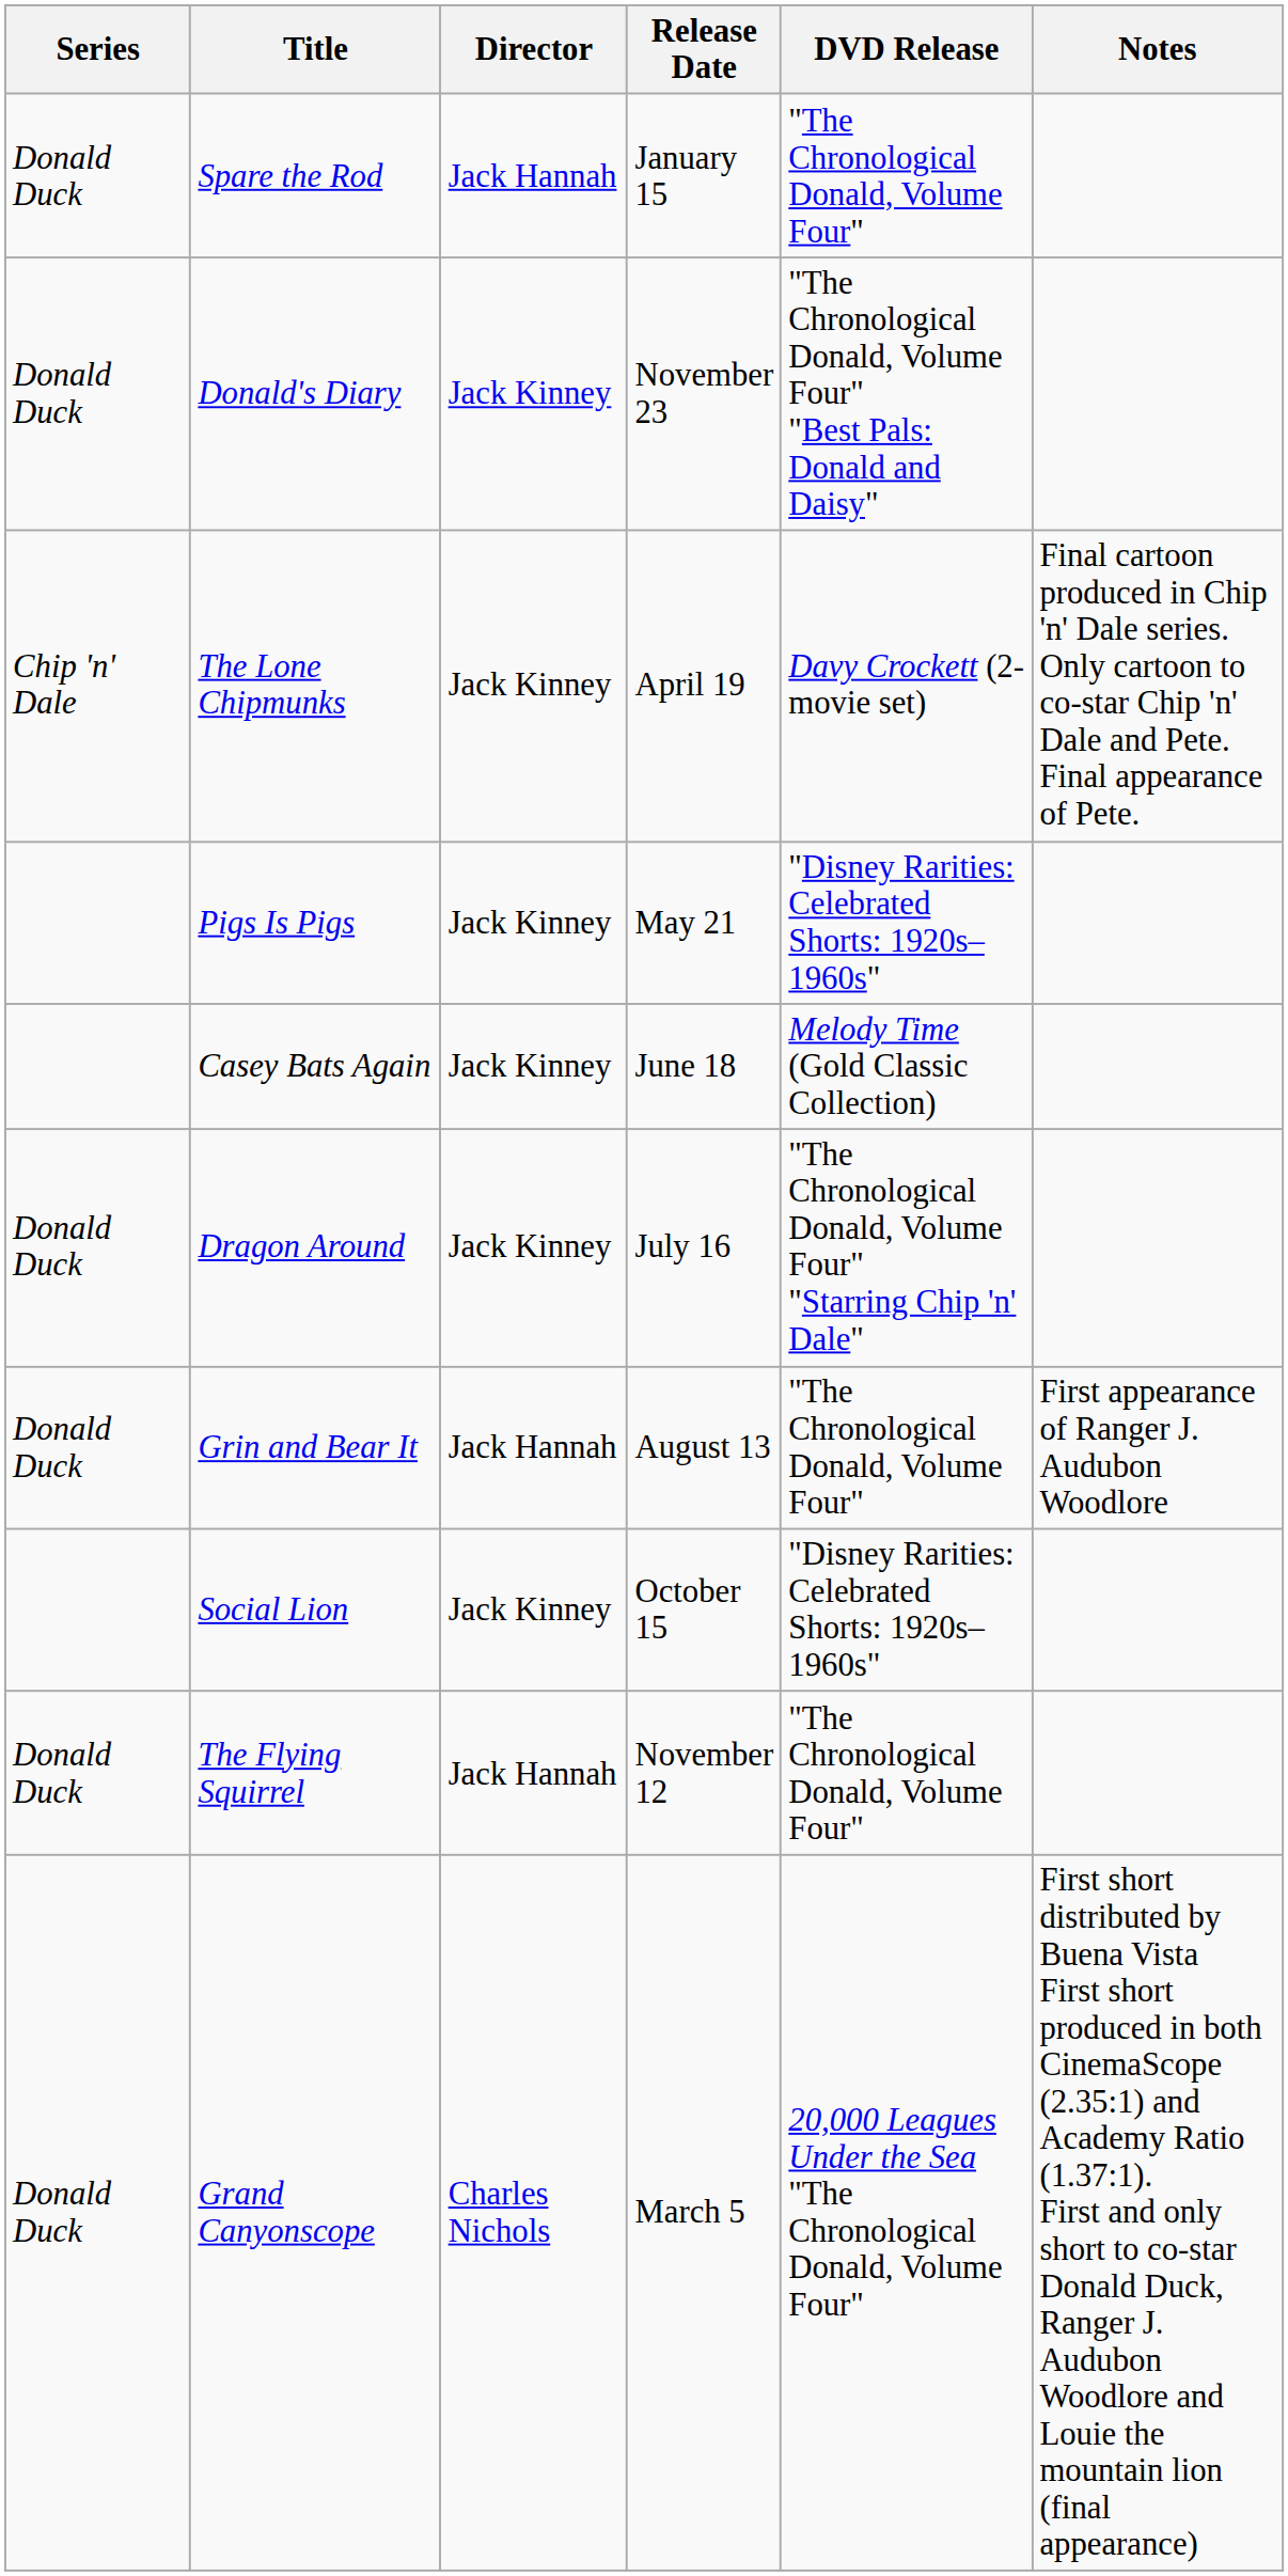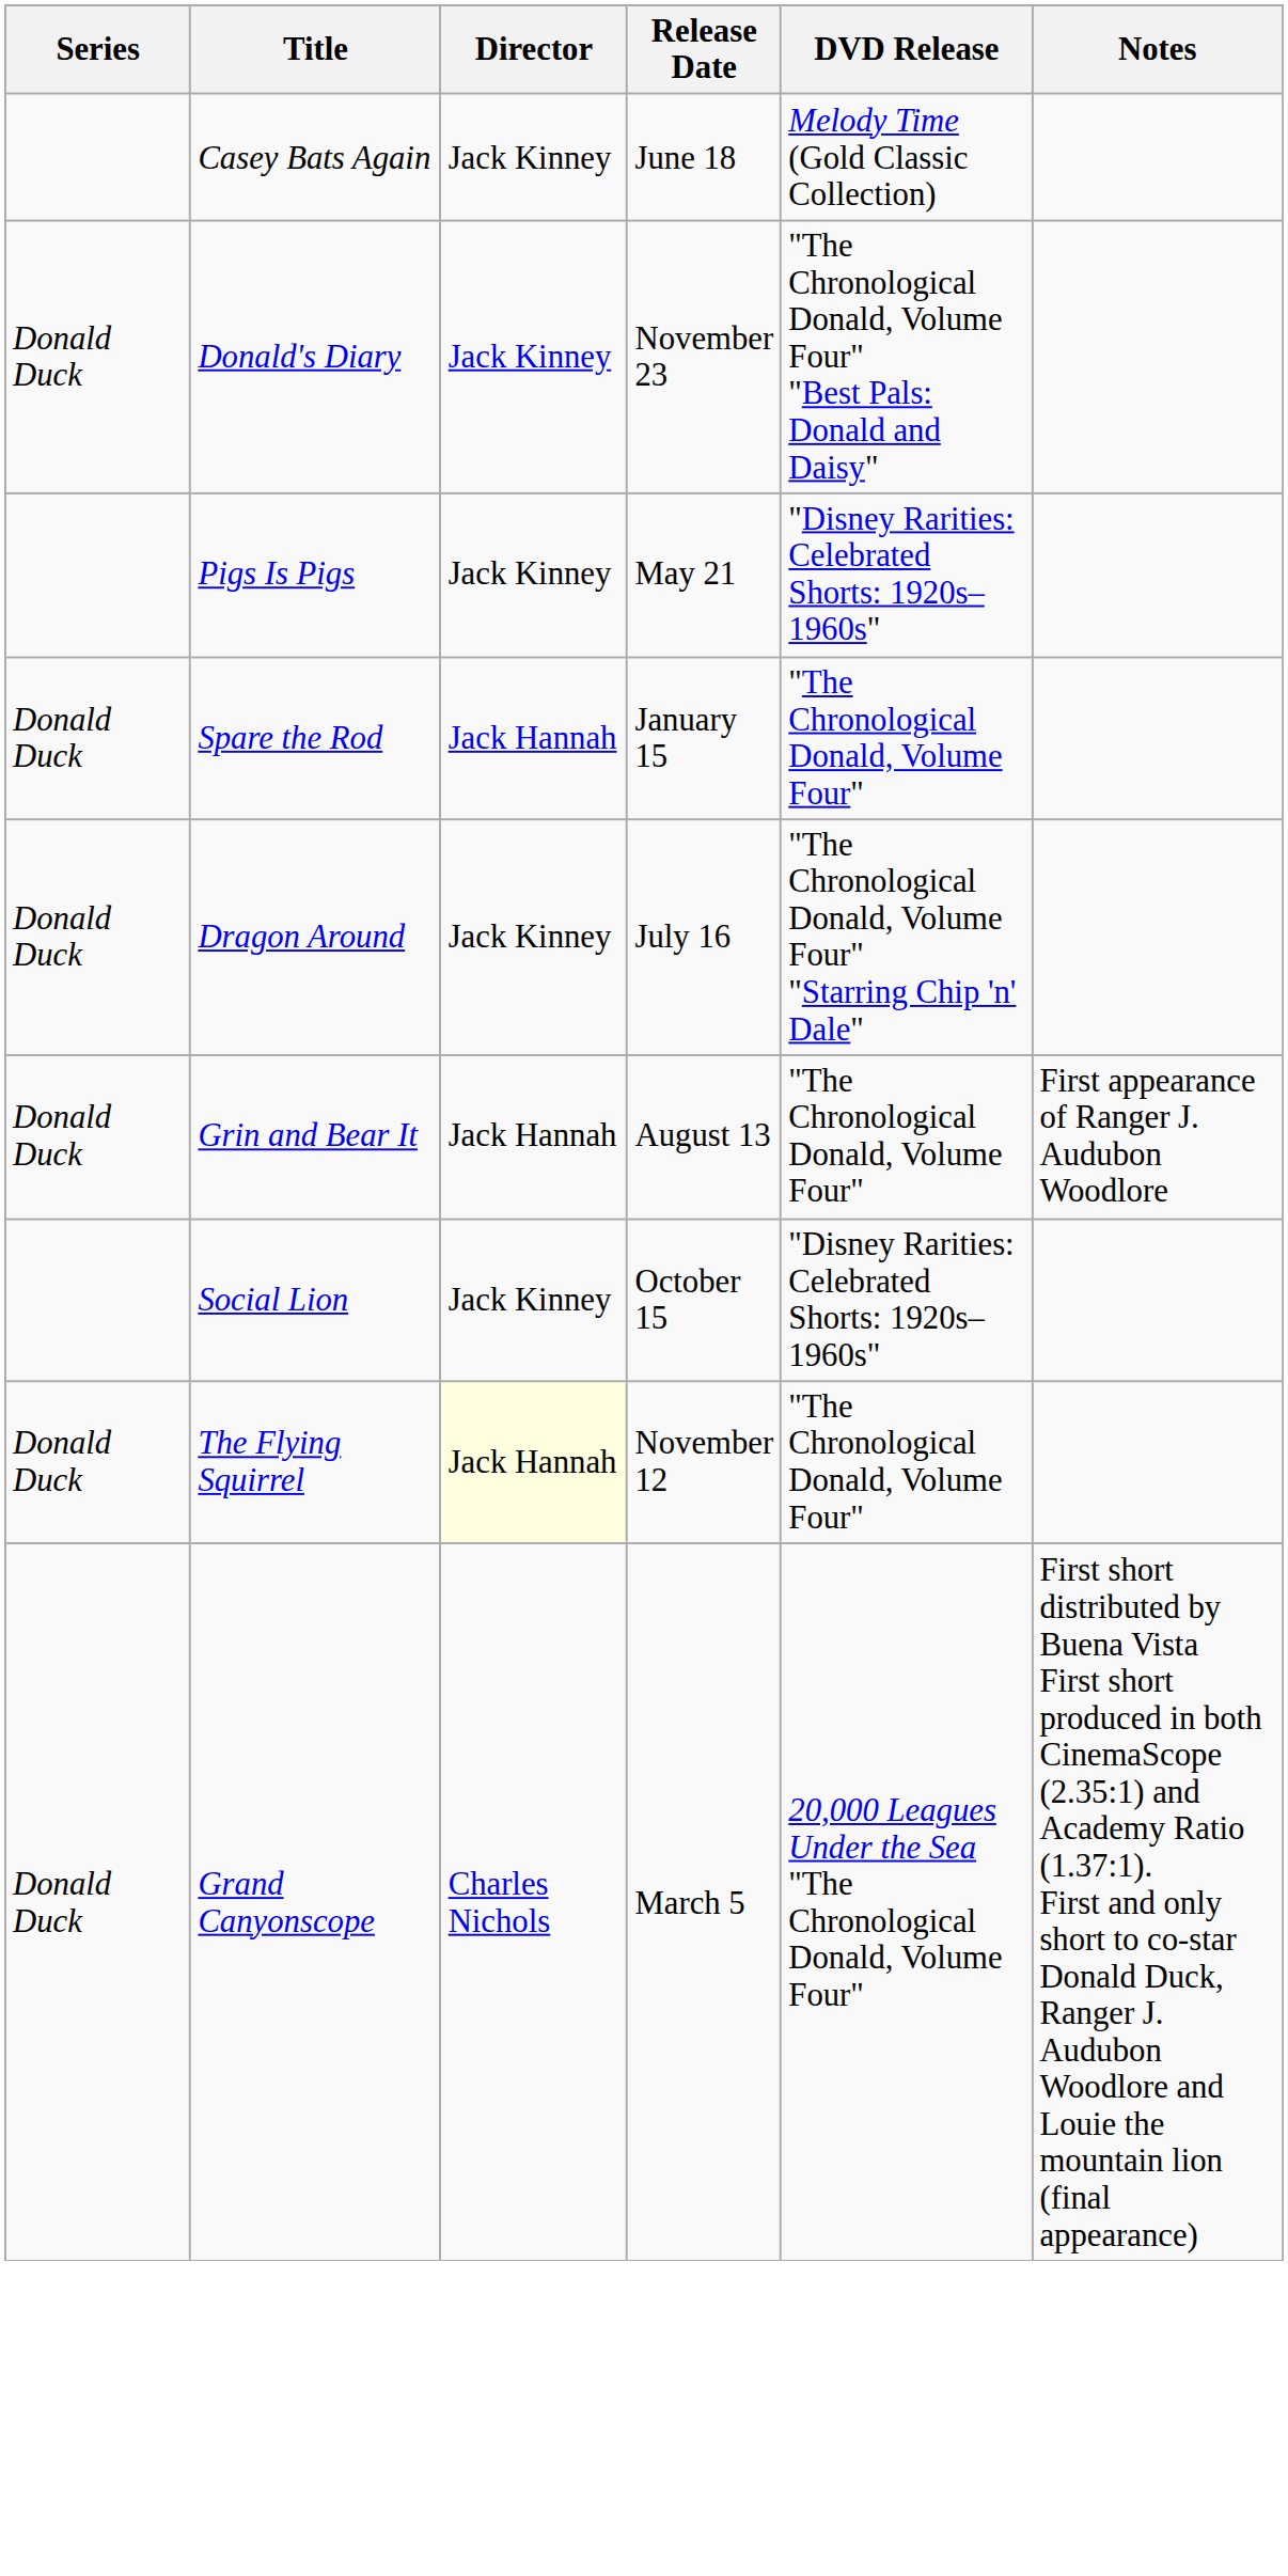 <table class="wikitable" style="width:100%;">
 <tr>
 <th style="width:15%;">Series</th>
 <th style="width:20%;">Title</th>
 <th style="width:15%;">Director</th>
 <th style="width:10%;">Release Date</th>
 <th style="width:20%;">DVD Release</th>
 <th style="width:20%;">Notes</th>
 </tr>
 <tr>
-<td><em>Donald Duck</em></td>
-<td><em><a href='#'>Spare the Rod</a></em></td>
-<td><a href='#'>Jack Hannah</a></td>
-<td>January 15</td>
-<td>"<a href='#'>The Chronological Donald, Volume Four</a>"</td>
+<td></td>
+<td><em>Casey Bats Again</em></td>
+<td>Jack Kinney</td>
+<td>June 18</td>
+<td><em><a href='#'>Melody Time</a></em> (Gold Classic Collection)</td>
 <td></td>
 </tr>
 <tr>
 <td><em>Donald Duck</em></td>
 <td><em><a href='#'>Donald's Diary</a></em></td>
 <td><a href='#'>Jack Kinney</a></td>
 <td>November 23</td>
 <td>"The Chronological Donald, Volume Four" <br>"<a href='#'>Best Pals: Donald and Daisy</a>"</td>
 <td></td>
 </tr>
 <tr>
-<td><em>Chip 'n' Dale</em></td>
-<td><em><a href='#'>The Lone Chipmunks</a></em></td>
-<td>Jack Kinney</td>
-<td>April 19</td>
-<td><em><a href='#'>Davy Crockett</a></em> (2-movie set)</td>
-<td>Final cartoon produced in Chip 'n' Dale series. Only cartoon to co-star Chip 'n' Dale and Pete.<br>Final appearance of Pete.</td>
-</tr>
-<tr>
 <td></td>
 <td><em><a href='#'>Pigs Is Pigs</a></em> </td>
 <td>Jack Kinney</td>
 <td>May 21</td>
 <td>"<a href='#'>Disney Rarities: Celebrated Shorts: 1920s–1960s</a>"</td>
 <td></td>
 </tr>
 <tr>
-<td></td>
-<td><em>Casey Bats Again</em></td>
-<td>Jack Kinney</td>
-<td>June 18</td>
-<td><em><a href='#'>Melody Time</a></em> (Gold Classic Collection)</td>
+<td><em>Donald Duck</em></td>
+<td><em><a href='#'>Spare the Rod</a></em></td>
+<td><a href='#'>Jack Hannah</a></td>
+<td>January 15</td>
+<td>"<a href='#'>The Chronological Donald, Volume Four</a>"</td>
 <td></td>
 </tr>
 <tr>
 <td><em>Donald Duck</em></td>
 <td><em><a href='#'>Dragon Around</a></em></td>
 <td>Jack Kinney</td>
 <td>July 16</td>
 <td>"The Chronological Donald, Volume Four" <br>"<a href='#'>Starring Chip 'n' Dale</a>"</td>
 <td></td>
 </tr>
 <tr>
 <td><em>Donald Duck</em></td>
 <td><em><a href='#'>Grin and Bear It</a></em></td>
 <td>Jack Hannah</td>
 <td>August 13</td>
 <td>"The Chronological Donald, Volume Four"</td>
 <td>First appearance of Ranger J. Audubon Woodlore</td>
 </tr>
 <tr>
 <td></td>
 <td><em><a href='#'>Social Lion</a></em></td>
 <td>Jack Kinney</td>
 <td>October 15</td>
 <td>"Disney Rarities: Celebrated Shorts: 1920s–1960s"</td>
 <td></td>
 </tr>
 <tr>
 <td><em>Donald Duck</em></td>
 <td><em><a href='#'>The Flying Squirrel</a></em></td>
-<td>Jack Hannah</td>
+<td style="background: lightyellow;">Jack Hannah</td>
 <td>November 12</td>
 <td>"The Chronological Donald, Volume Four"</td>
 <td></td>
 </tr>
 <tr>
 <td><em>Donald Duck</em></td>
 <td><em><a href='#'>Grand Canyonscope</a></em></td>
 <td><a href='#'>Charles Nichols</a></td>
 <td>March 5</td>
 <td><em><a href='#'>20,000 Leagues Under the Sea</a></em> <br>"The Chronological Donald, Volume Four"</td>
 <td>First short distributed by Buena Vista<br>First short produced in both CinemaScope (2.35:1)  and Academy Ratio (1.37:1). <br> First and only short to co-star Donald Duck, Ranger J. Audubon Woodlore and  Louie the mountain lion (final appearance)</td>
 </tr>
 </table>
